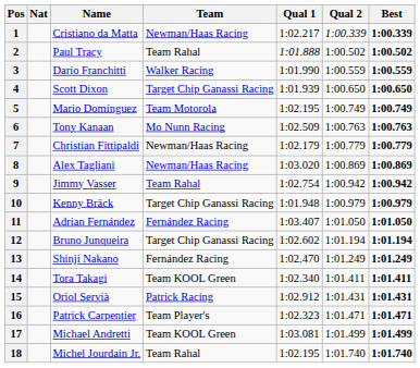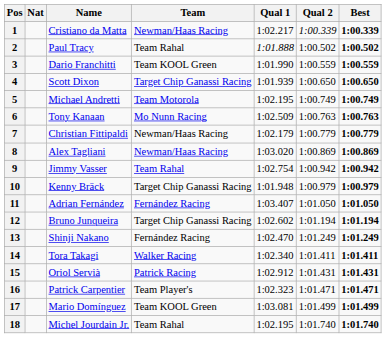 <table class="wikitable" style="font-size: 95%;">
 <tr>
 <th>Pos</th>
 <th>Nat</th>
 <th>Name</th>
 <th>Team</th>
 <th>Qual 1</th>
 <th>Qual 2</th>
 <th>Best</th>
 </tr>
 <tr>
 <th>1</th>
 <td></td>
 <td><a href='#'>Cristiano da Matta</a></td>
 <td><a href='#'>Newman/Haas Racing</a></td>
 <td>1:02.217</td>
 <td><em>1:00.339</em></td>
 <td><strong>1:00.339</strong></td>
 </tr>
 <tr>
 <th>2</th>
 <td></td>
 <td><a href='#'>Paul Tracy</a></td>
 <td>Team Rahal</td>
 <td><em>1:01.888</em></td>
 <td>1:00.502</td>
 <td><strong>1:00.502</strong></td>
 </tr>
 <tr>
 <th>3</th>
 <td></td>
 <td><a href='#'>Dario Franchitti</a></td>
-<td><a href='#'>Walker Racing</a></td>
+<td>Team KOOL Green</td>
 <td>1:01.990</td>
 <td>1:00.559</td>
 <td><strong>1:00.559</strong></td>
 </tr>
 <tr>
 <th>4</th>
 <td></td>
 <td><a href='#'>Scott Dixon</a></td>
 <td><a href='#'>Target Chip Ganassi Racing</a></td>
 <td>1:01.939</td>
 <td>1:00.650</td>
 <td><strong>1:00.650</strong></td>
 </tr>
 <tr>
 <th>5</th>
 <td></td>
-<td><a href='#'>Mario Domínguez</a></td>
+<td><a href='#'>Michael Andretti</a></td>
 <td><a href='#'>Team Motorola</a></td>
 <td>1:02.195</td>
 <td>1:00.749</td>
 <td><strong>1:00.749</strong></td>
 </tr>
 <tr>
 <th>6</th>
 <td></td>
 <td><a href='#'>Tony Kanaan</a></td>
 <td><a href='#'>Mo Nunn Racing</a></td>
 <td>1:02.509</td>
 <td>1:00.763</td>
 <td><strong>1:00.763</strong></td>
 </tr>
 <tr>
 <th>7</th>
 <td></td>
 <td><a href='#'>Christian Fittipaldi</a></td>
 <td>Newman/Haas Racing</td>
 <td>1:02.179</td>
 <td>1:00.779</td>
 <td><strong>1:00.779</strong></td>
 </tr>
 <tr>
 <th>8</th>
 <td></td>
 <td><a href='#'>Alex Tagliani</a></td>
 <td><a href='#'>Newman/Haas Racing</a></td>
 <td>1:03.020</td>
 <td>1:00.869</td>
 <td><strong>1:00.869</strong></td>
 </tr>
 <tr>
 <th>9</th>
 <td></td>
 <td><a href='#'>Jimmy Vasser</a></td>
 <td><a href='#'>Team Rahal</a></td>
 <td>1:02.754</td>
 <td>1:00.942</td>
 <td><strong>1:00.942</strong></td>
 </tr>
 <tr>
 <th>10</th>
 <td></td>
 <td><a href='#'>Kenny Bräck</a></td>
 <td>Target Chip Ganassi Racing</td>
 <td>1:01.948</td>
 <td>1:00.979</td>
 <td><strong>1:00.979</strong></td>
 </tr>
 <tr>
 <th>11</th>
 <td></td>
 <td><a href='#'>Adrian Fernández</a></td>
 <td><a href='#'>Fernández Racing</a></td>
 <td>1:03.407</td>
 <td>1:01.050</td>
 <td><strong>1:01.050</strong></td>
 </tr>
 <tr>
 <th>12</th>
 <td></td>
 <td><a href='#'>Bruno Junqueira</a></td>
 <td>Target Chip Ganassi Racing</td>
 <td>1:02.602</td>
 <td>1:01.194</td>
 <td><strong>1:01.194</strong></td>
 </tr>
 <tr>
 <th>13</th>
 <td></td>
 <td><a href='#'>Shinji Nakano</a></td>
 <td>Fernández Racing</td>
 <td>1:02.470</td>
 <td>1:01.249</td>
 <td><strong>1:01.249</strong></td>
 </tr>
 <tr>
 <th>14</th>
 <td></td>
 <td><a href='#'>Tora Takagi</a></td>
-<td>Team KOOL Green</td>
+<td><a href='#'>Walker Racing</a></td>
 <td>1:02.340</td>
 <td>1:01.411</td>
 <td><strong>1:01.411</strong></td>
 </tr>
 <tr>
 <th>15</th>
 <td></td>
 <td><a href='#'>Oriol Servià</a></td>
 <td><a href='#'>Patrick Racing</a></td>
 <td>1:02.912</td>
 <td>1:01.431</td>
 <td><strong>1:01.431</strong></td>
 </tr>
 <tr>
 <th>16</th>
 <td></td>
 <td><a href='#'>Patrick Carpentier</a></td>
 <td>Team Player's</td>
 <td>1:02.323</td>
 <td>1:01.471</td>
 <td><strong>1:01.471</strong></td>
 </tr>
 <tr>
 <th>17</th>
 <td></td>
-<td><a href='#'>Michael Andretti</a></td>
+<td><a href='#'>Mario Domínguez</a></td>
 <td>Team KOOL Green</td>
 <td>1:03.081</td>
 <td>1:01.499</td>
 <td><strong>1:01.499</strong></td>
 </tr>
 <tr>
 <th>18</th>
 <td></td>
 <td><a href='#'>Michel Jourdain Jr.</a></td>
 <td>Team Rahal</td>
 <td>1:02.195</td>
 <td>1:01.740</td>
 <td><strong>1:01.740</strong></td>
 </tr>
 </table>
